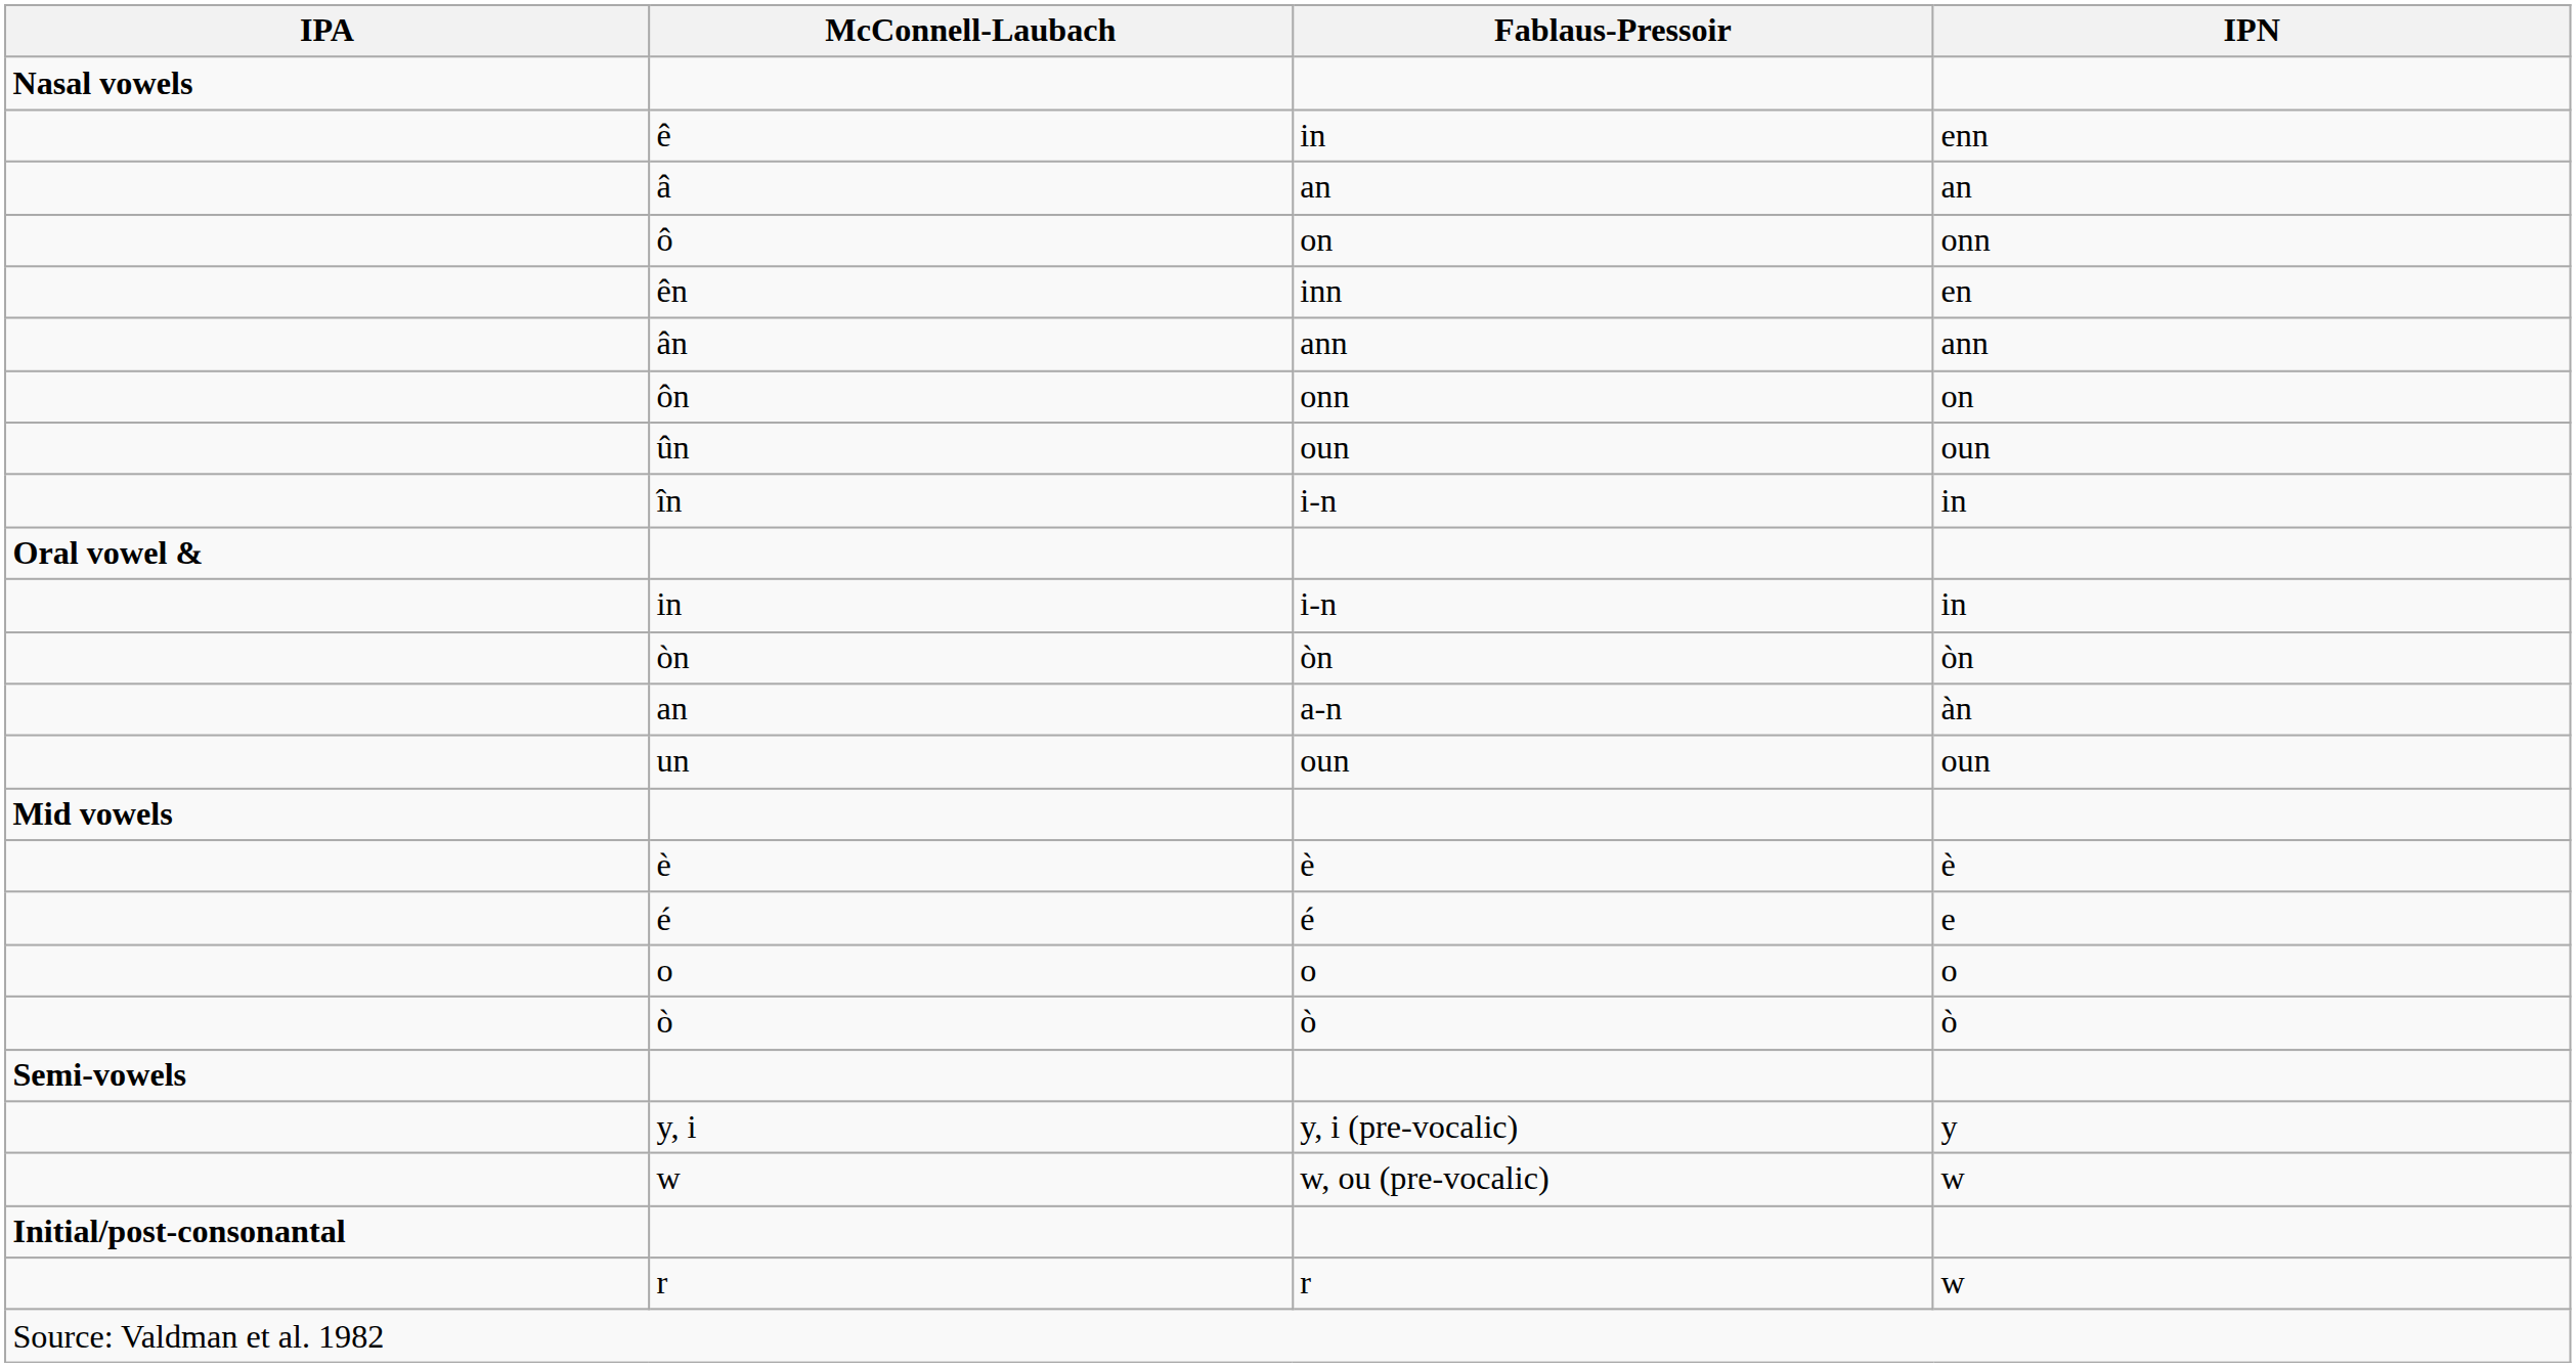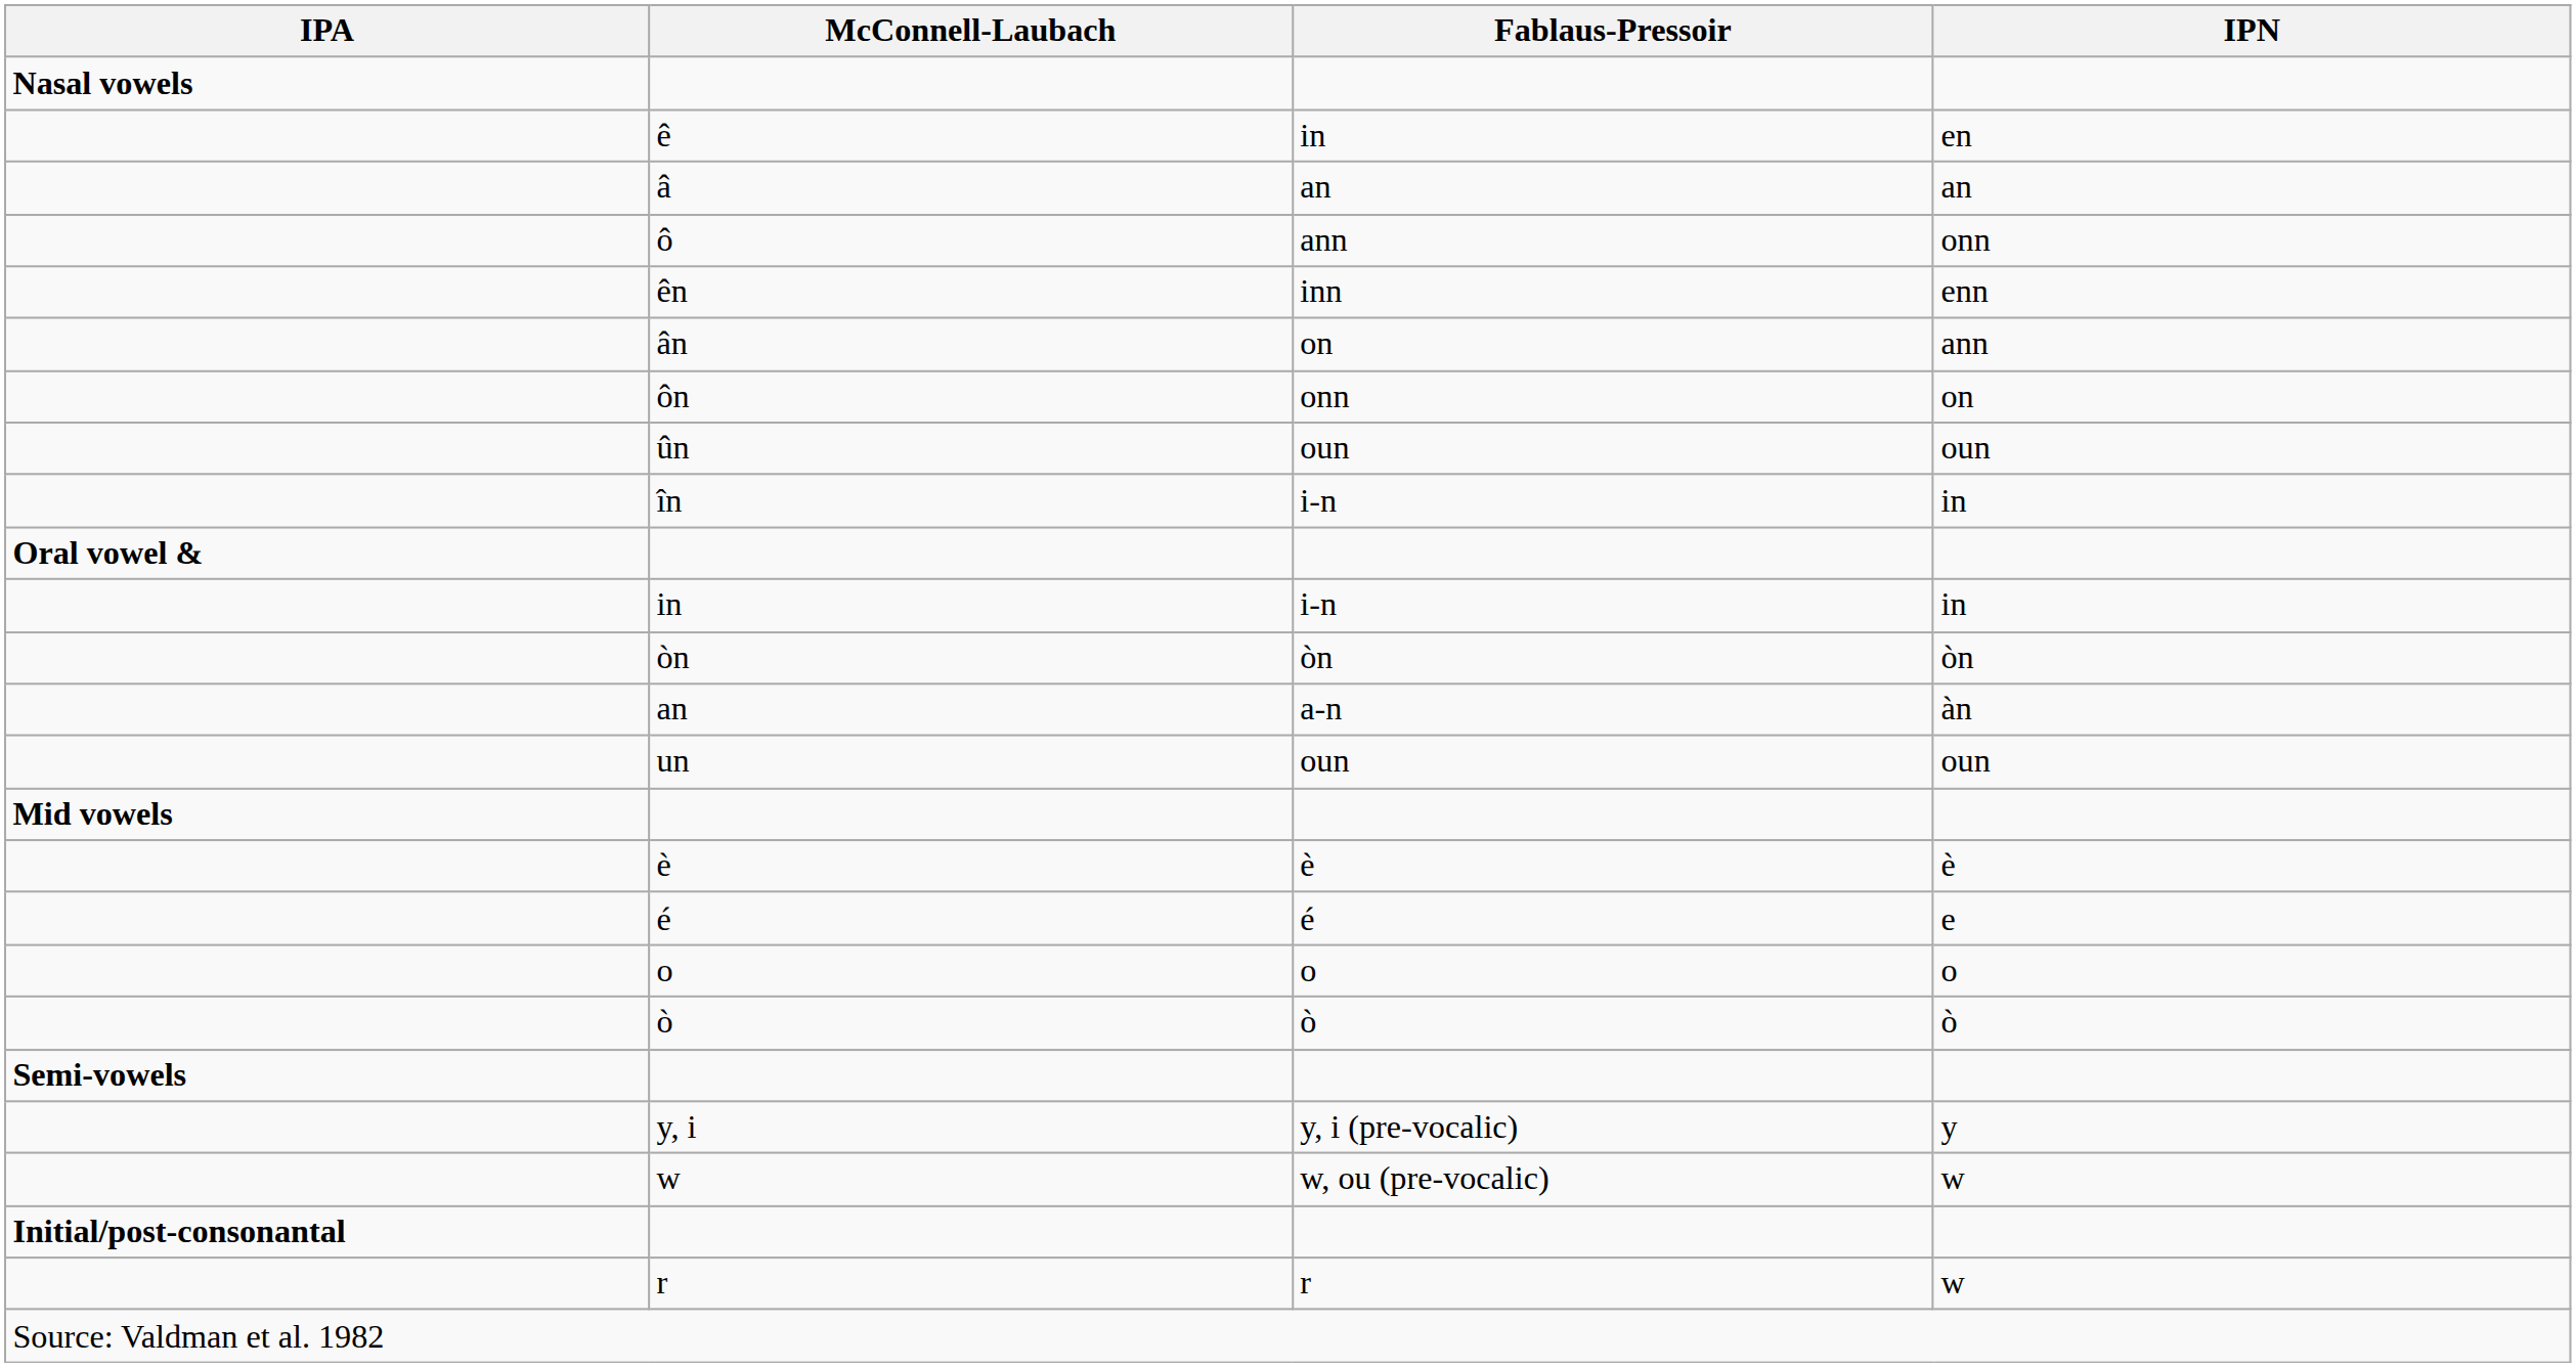 <table class="wikitable" style="text-align: left;">
 <tr>
 <th style="width:20em;">IPA</th>
 <th style="width:20em;">McConnell-Laubach</th>
 <th style="width:20em;">Fablaus-Pressoir</th>
 <th style="width:20em;">IPN</th>
 </tr>
 <tr>
 <td><strong>Nasal vowels</strong></td>
 <td></td>
 <td></td>
 <td></td>
 </tr>
 <tr>
 <td></td>
 <td>ê</td>
 <td>in</td>
-<td>enn</td>
+<td>en</td>
 </tr>
 <tr>
 <td></td>
 <td>â</td>
 <td>an</td>
 <td>an</td>
 </tr>
 <tr>
 <td></td>
 <td>ô</td>
-<td>on</td>
+<td>ann</td>
 <td>onn</td>
 </tr>
 <tr>
 <td></td>
 <td>ên</td>
 <td>inn</td>
-<td>en</td>
+<td>enn</td>
 </tr>
 <tr>
 <td></td>
 <td>ân</td>
-<td>ann</td>
+<td>on</td>
 <td>ann</td>
 </tr>
 <tr>
 <td></td>
 <td>ôn</td>
 <td>onn</td>
 <td>on</td>
 </tr>
 <tr>
 <td></td>
 <td>ûn</td>
 <td>oun</td>
 <td>oun</td>
 </tr>
 <tr>
 <td></td>
 <td>în</td>
 <td>i-n</td>
 <td>in</td>
 </tr>
 <tr>
 <td><strong>Oral vowel & </strong></td>
 <td></td>
 <td></td>
 <td></td>
 </tr>
 <tr>
 <td></td>
 <td>in</td>
 <td>i-n</td>
 <td>in</td>
 </tr>
 <tr>
 <td></td>
 <td>òn</td>
 <td>òn</td>
 <td>òn</td>
 </tr>
 <tr>
 <td></td>
 <td>an</td>
 <td>a-n</td>
 <td>àn</td>
 </tr>
 <tr>
 <td></td>
 <td>un</td>
 <td>oun</td>
 <td>oun</td>
 </tr>
 <tr>
 <td><strong>Mid vowels</strong></td>
 <td></td>
 <td></td>
 <td></td>
 </tr>
 <tr>
 <td></td>
 <td>è</td>
 <td>è</td>
 <td>è</td>
 </tr>
 <tr>
 <td></td>
 <td>é</td>
 <td>é</td>
 <td>e</td>
 </tr>
 <tr>
 <td></td>
 <td>o</td>
 <td>o</td>
 <td>o</td>
 </tr>
 <tr>
 <td></td>
 <td>ò</td>
 <td>ò</td>
 <td>ò</td>
 </tr>
 <tr>
 <td><strong>Semi-vowels</strong></td>
 <td></td>
 <td></td>
 <td></td>
 </tr>
 <tr>
 <td></td>
 <td>y, i</td>
 <td>y, i (pre-vocalic)</td>
 <td>y</td>
 </tr>
 <tr>
 <td></td>
 <td>w</td>
 <td>w, ou (pre-vocalic)</td>
 <td>w</td>
 </tr>
 <tr>
 <td><strong>Initial/post-consonantal </strong></td>
 <td></td>
 <td></td>
 <td></td>
 </tr>
 <tr>
 <td></td>
 <td>r</td>
 <td>r</td>
 <td>w</td>
 </tr>
 <tr>
 <td colspan="4">Source: Valdman et al. 1982</td>
 </tr>
 </table>
